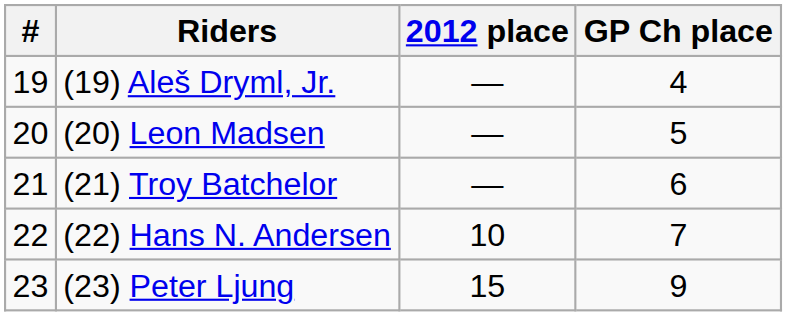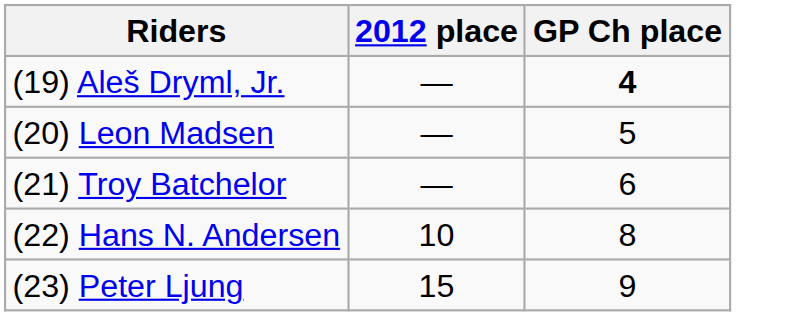 <table class="wikitable" style="text-align: center; font-size: 95%">
 <tr>
-<th>#</th>
 <th>Riders</th>
 <th><a href='#'>2012</a> place</th>
 <th>GP Ch place</th>
 </tr>
 <tr>
-<td>19</td>
 <td align=left> (19) <a href='#'>Aleš Dryml, Jr.</a></td>
 <td>—</td>
-<td>4</td>
+<td><strong>4</strong></td>
 </tr>
 <tr>
-<td>20</td>
 <td align=left> (20) <a href='#'>Leon Madsen</a></td>
 <td>—</td>
 <td>5</td>
 </tr>
 <tr>
-<td>21</td>
 <td align=left> (21) <a href='#'>Troy Batchelor</a></td>
 <td>—</td>
 <td>6</td>
 </tr>
 <tr>
-<td>22</td>
 <td align=left> (22) <a href='#'>Hans N. Andersen</a></td>
 <td>10</td>
-<td>7</td>
+<td>8</td>
 </tr>
 <tr>
-<td>23</td>
 <td align=left> (23) <a href='#'>Peter Ljung</a></td>
 <td>15</td>
 <td>9</td>
 </tr>
 </table>
